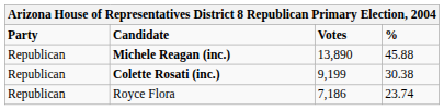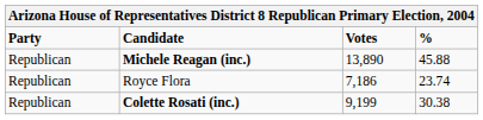 <table class="wikitable">
 <tr>
 <th colspan="4">Arizona House of Representatives District 8 Republican Primary Election, 2004</th>
 </tr>
 <tr>
 <td><strong>Party</strong></td>
 <td><strong>Candidate</strong></td>
 <td><strong>Votes</strong></td>
 <td><strong>%</strong></td>
 </tr>
 <tr>
 <td>Republican</td>
 <td><strong>Michele Reagan (inc.)</strong></td>
 <td>13,890</td>
 <td>45.88</td>
 </tr>
 <tr>
 <td>Republican</td>
+<td>Royce Flora</td>
+<td>7,186</td>
+<td>23.74</td>
+</tr>
+<tr>
+<td>Republican</td>
 <td><strong>Colette Rosati (inc.)</strong></td>
 <td>9,199</td>
 <td>30.38</td>
 </tr>
-<tr>
-<td>Republican</td>
-<td>Royce Flora</td>
-<td>7,186</td>
-<td>23.74</td>
-</tr>
 </table>
